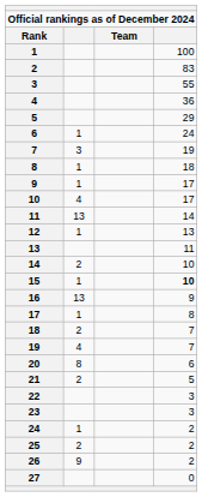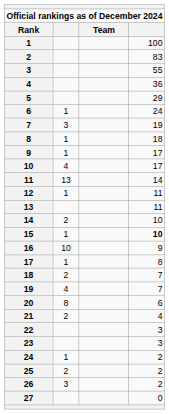 <table class="wikitable" style="text-align:center; font-size: 90%; float: right; margin-left: 1em;">
 <tr>
 <th colspan="4"></th>
 </tr>
 <tr>
 <td colspan=4 style="text-align:center;"><strong>Official rankings as of December 2024</strong></td>
 </tr>
 <tr>
 <th>Rank</th>
 <th></th>
 <th>Team</th>
 <th></th>
 </tr>
 <tr>
 <th>1</th>
 <td></td>
 <td style="text-align:left;"></td>
 <td style="text-align:right;">100</td>
 </tr>
 <tr>
 <th>2</th>
 <td></td>
 <td style="text-align:left;"></td>
 <td style="text-align:right;">83</td>
 </tr>
 <tr>
 <th>3</th>
 <td></td>
 <td style="text-align:left;"></td>
 <td style="text-align:right;">55</td>
 </tr>
 <tr>
 <th>4</th>
 <td></td>
 <td style="text-align:left;"></td>
 <td style="text-align:right;">36</td>
 </tr>
 <tr>
 <th>5</th>
 <td></td>
 <td style="text-align:left;"></td>
 <td style="text-align:right;">29</td>
 </tr>
 <tr>
 <th>6</th>
 <td> 1</td>
 <td style="text-align:left;"></td>
 <td style="text-align:right;">24</td>
 </tr>
 <tr>
 <th>7</th>
 <td> 3</td>
 <td style="text-align:left;"></td>
 <td style="text-align:right;">19</td>
 </tr>
 <tr>
 <th>8</th>
 <td> 1</td>
 <td style="text-align:left;"></td>
 <td style="text-align:right;">18</td>
 </tr>
 <tr>
 <th>9</th>
 <td> 1</td>
 <td style="text-align:left;"></td>
 <td style="text-align:right;">17</td>
 </tr>
 <tr>
 <th>10</th>
 <td> 4</td>
 <td style="text-align:left;"></td>
 <td style="text-align:right;">17</td>
 </tr>
 <tr>
 <th>11</th>
 <td> 13</td>
 <td style="text-align:left;"></td>
 <td style="text-align:right;">14</td>
 </tr>
 <tr>
 <th>12</th>
 <td> 1</td>
 <td style="text-align:left;"></td>
-<td style="text-align:right;">13</td>
+<td style="text-align:right;">11</td>
 </tr>
 <tr>
 <th>13</th>
 <td></td>
 <td style="text-align:left;"></td>
 <td style="text-align:right;">11</td>
 </tr>
 <tr>
 <th>14</th>
 <td> 2</td>
 <td style="text-align:left;"></td>
 <td style="text-align:right;">10</td>
 </tr>
 <tr>
 <th>15</th>
 <td> 1</td>
 <td style="text-align:left;"></td>
 <td style="text-align:right;"><strong>10</strong></td>
 </tr>
 <tr>
 <th>16</th>
-<td> 13</td>
+<td> 10</td>
 <td style="text-align:left;"></td>
 <td style="text-align:right;">9</td>
 </tr>
 <tr>
 <th>17</th>
 <td> 1</td>
 <td style="text-align:left;"></td>
 <td style="text-align:right;">8</td>
 </tr>
 <tr>
 <th>18</th>
 <td> 2</td>
 <td style="text-align:left;"></td>
 <td style="text-align:right;">7</td>
 </tr>
 <tr>
 <th>19</th>
 <td> 4</td>
 <td style="text-align:left;"></td>
 <td style="text-align:right;">7</td>
 </tr>
 <tr>
 <th>20</th>
 <td> 8</td>
 <td style="text-align:left;"></td>
 <td style="text-align:right;">6</td>
 </tr>
 <tr>
 <th>21</th>
 <td> 2</td>
 <td style="text-align:left;"></td>
-<td style="text-align:right;">5</td>
+<td style="text-align:right;">4</td>
 </tr>
 <tr>
 <th>22</th>
 <td></td>
 <td style="text-align:left;"></td>
 <td style="text-align:right;">3</td>
 </tr>
 <tr>
 <th>23</th>
 <td></td>
 <td style="text-align:left;"></td>
 <td style="text-align:right;">3</td>
 </tr>
 <tr>
 <th>24</th>
 <td> 1</td>
 <td style="text-align:left;"></td>
 <td style="text-align:right;">2</td>
 </tr>
 <tr>
 <th>25</th>
 <td> 2</td>
 <td style="text-align:left;"></td>
 <td style="text-align:right;">2</td>
 </tr>
 <tr>
 <th>26</th>
-<td> 9</td>
+<td> 3</td>
 <td style="text-align:left;"></td>
 <td style="text-align:right;">2</td>
 </tr>
 <tr>
 <th>27</th>
 <td></td>
 <td style="text-align:left;"></td>
 <td style="text-align:right;">0</td>
 </tr>
 <tr>
 <th colspan=4></th>
 </tr>
 </table>
